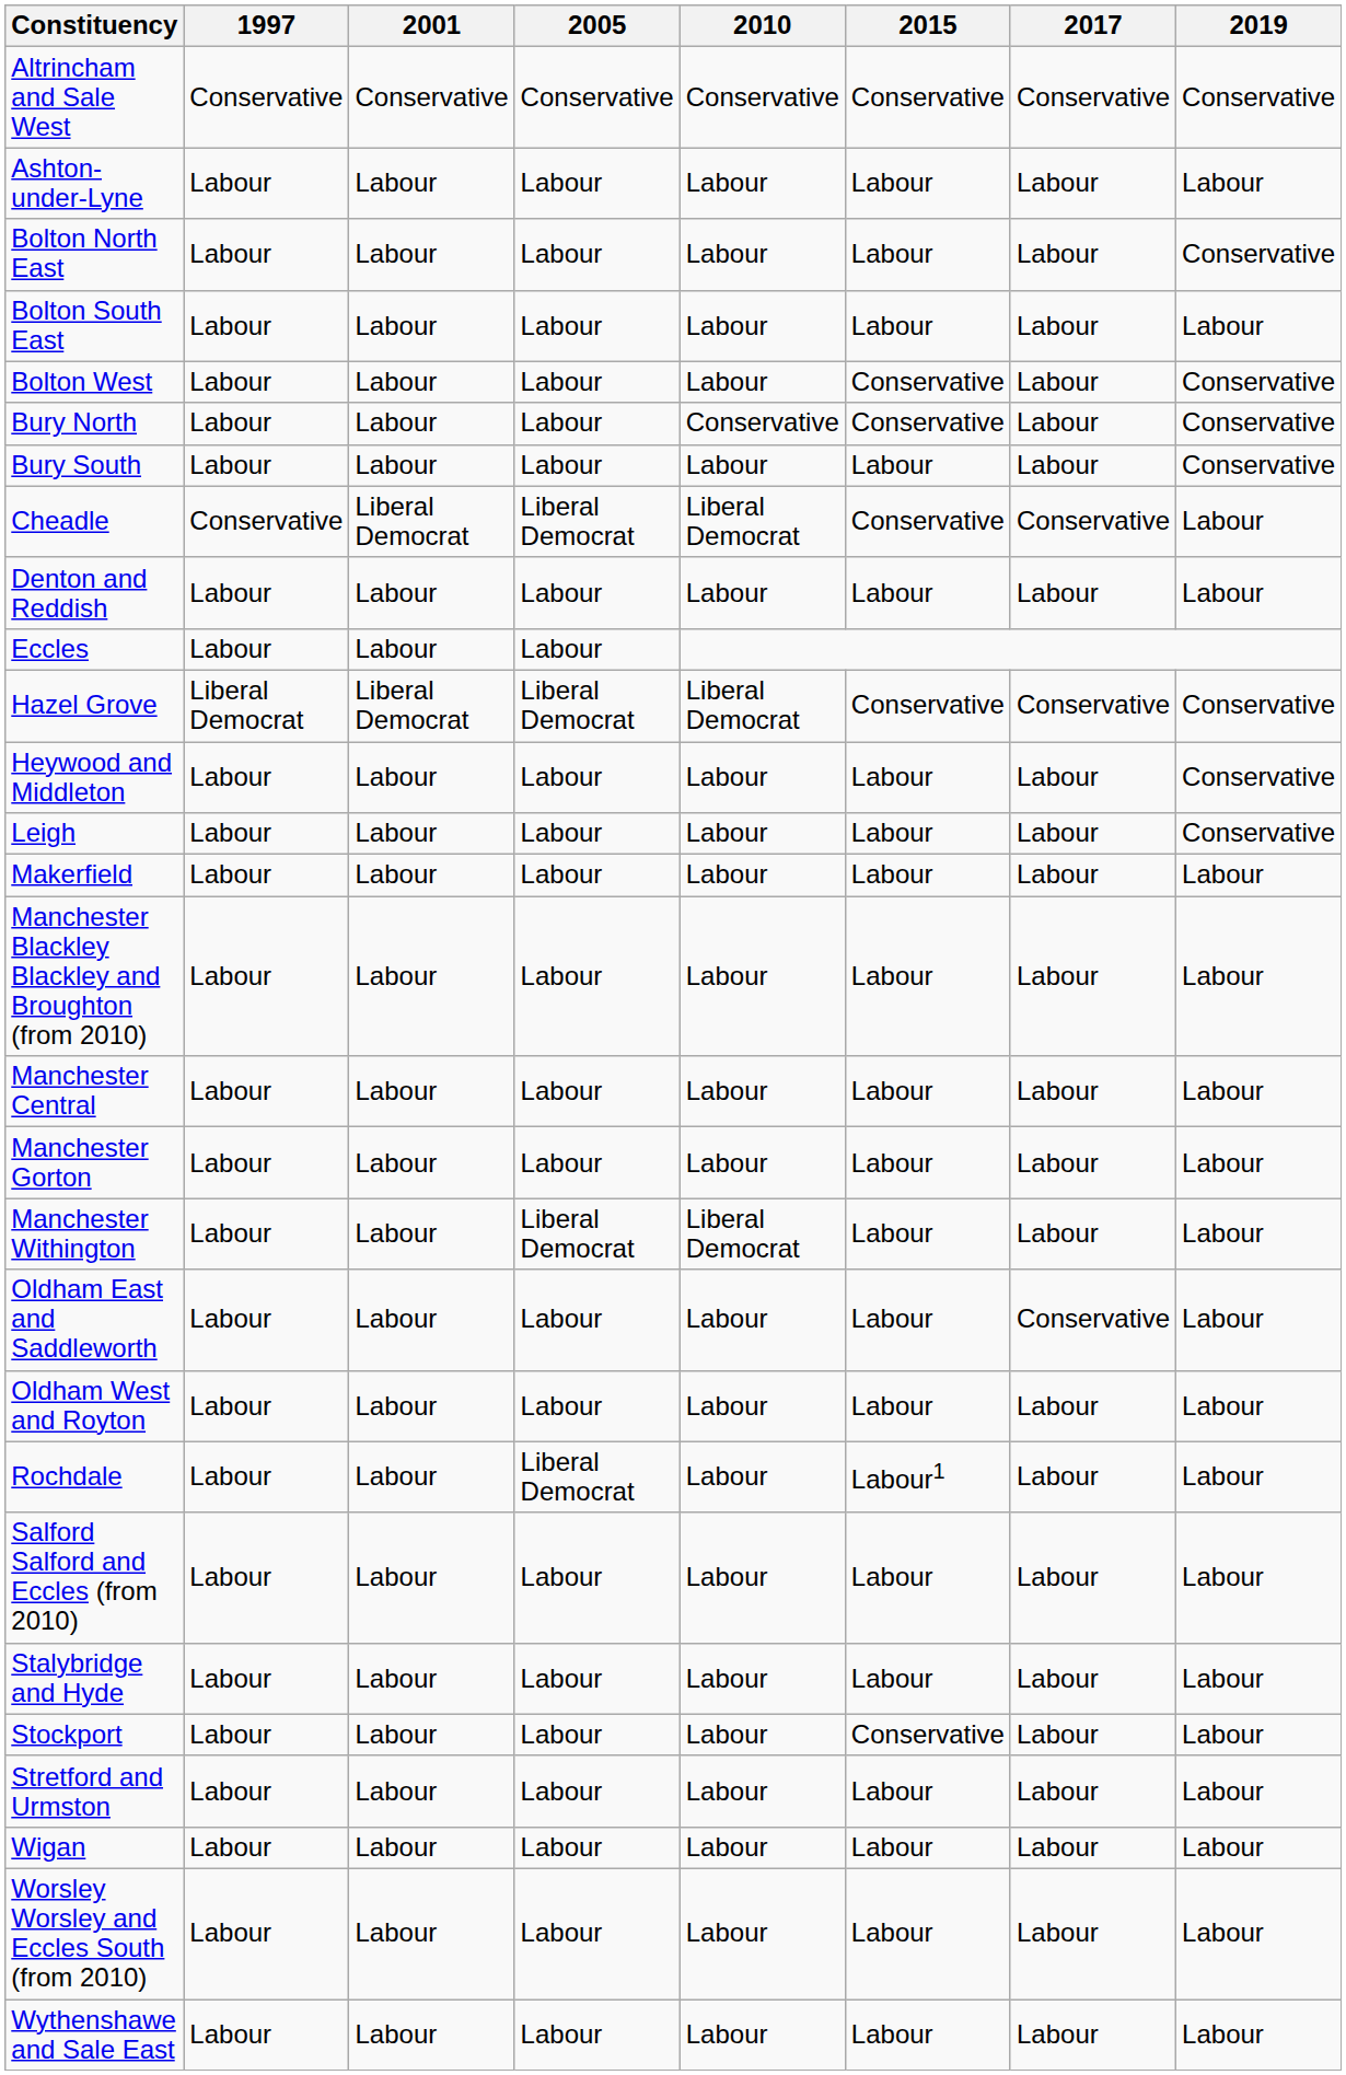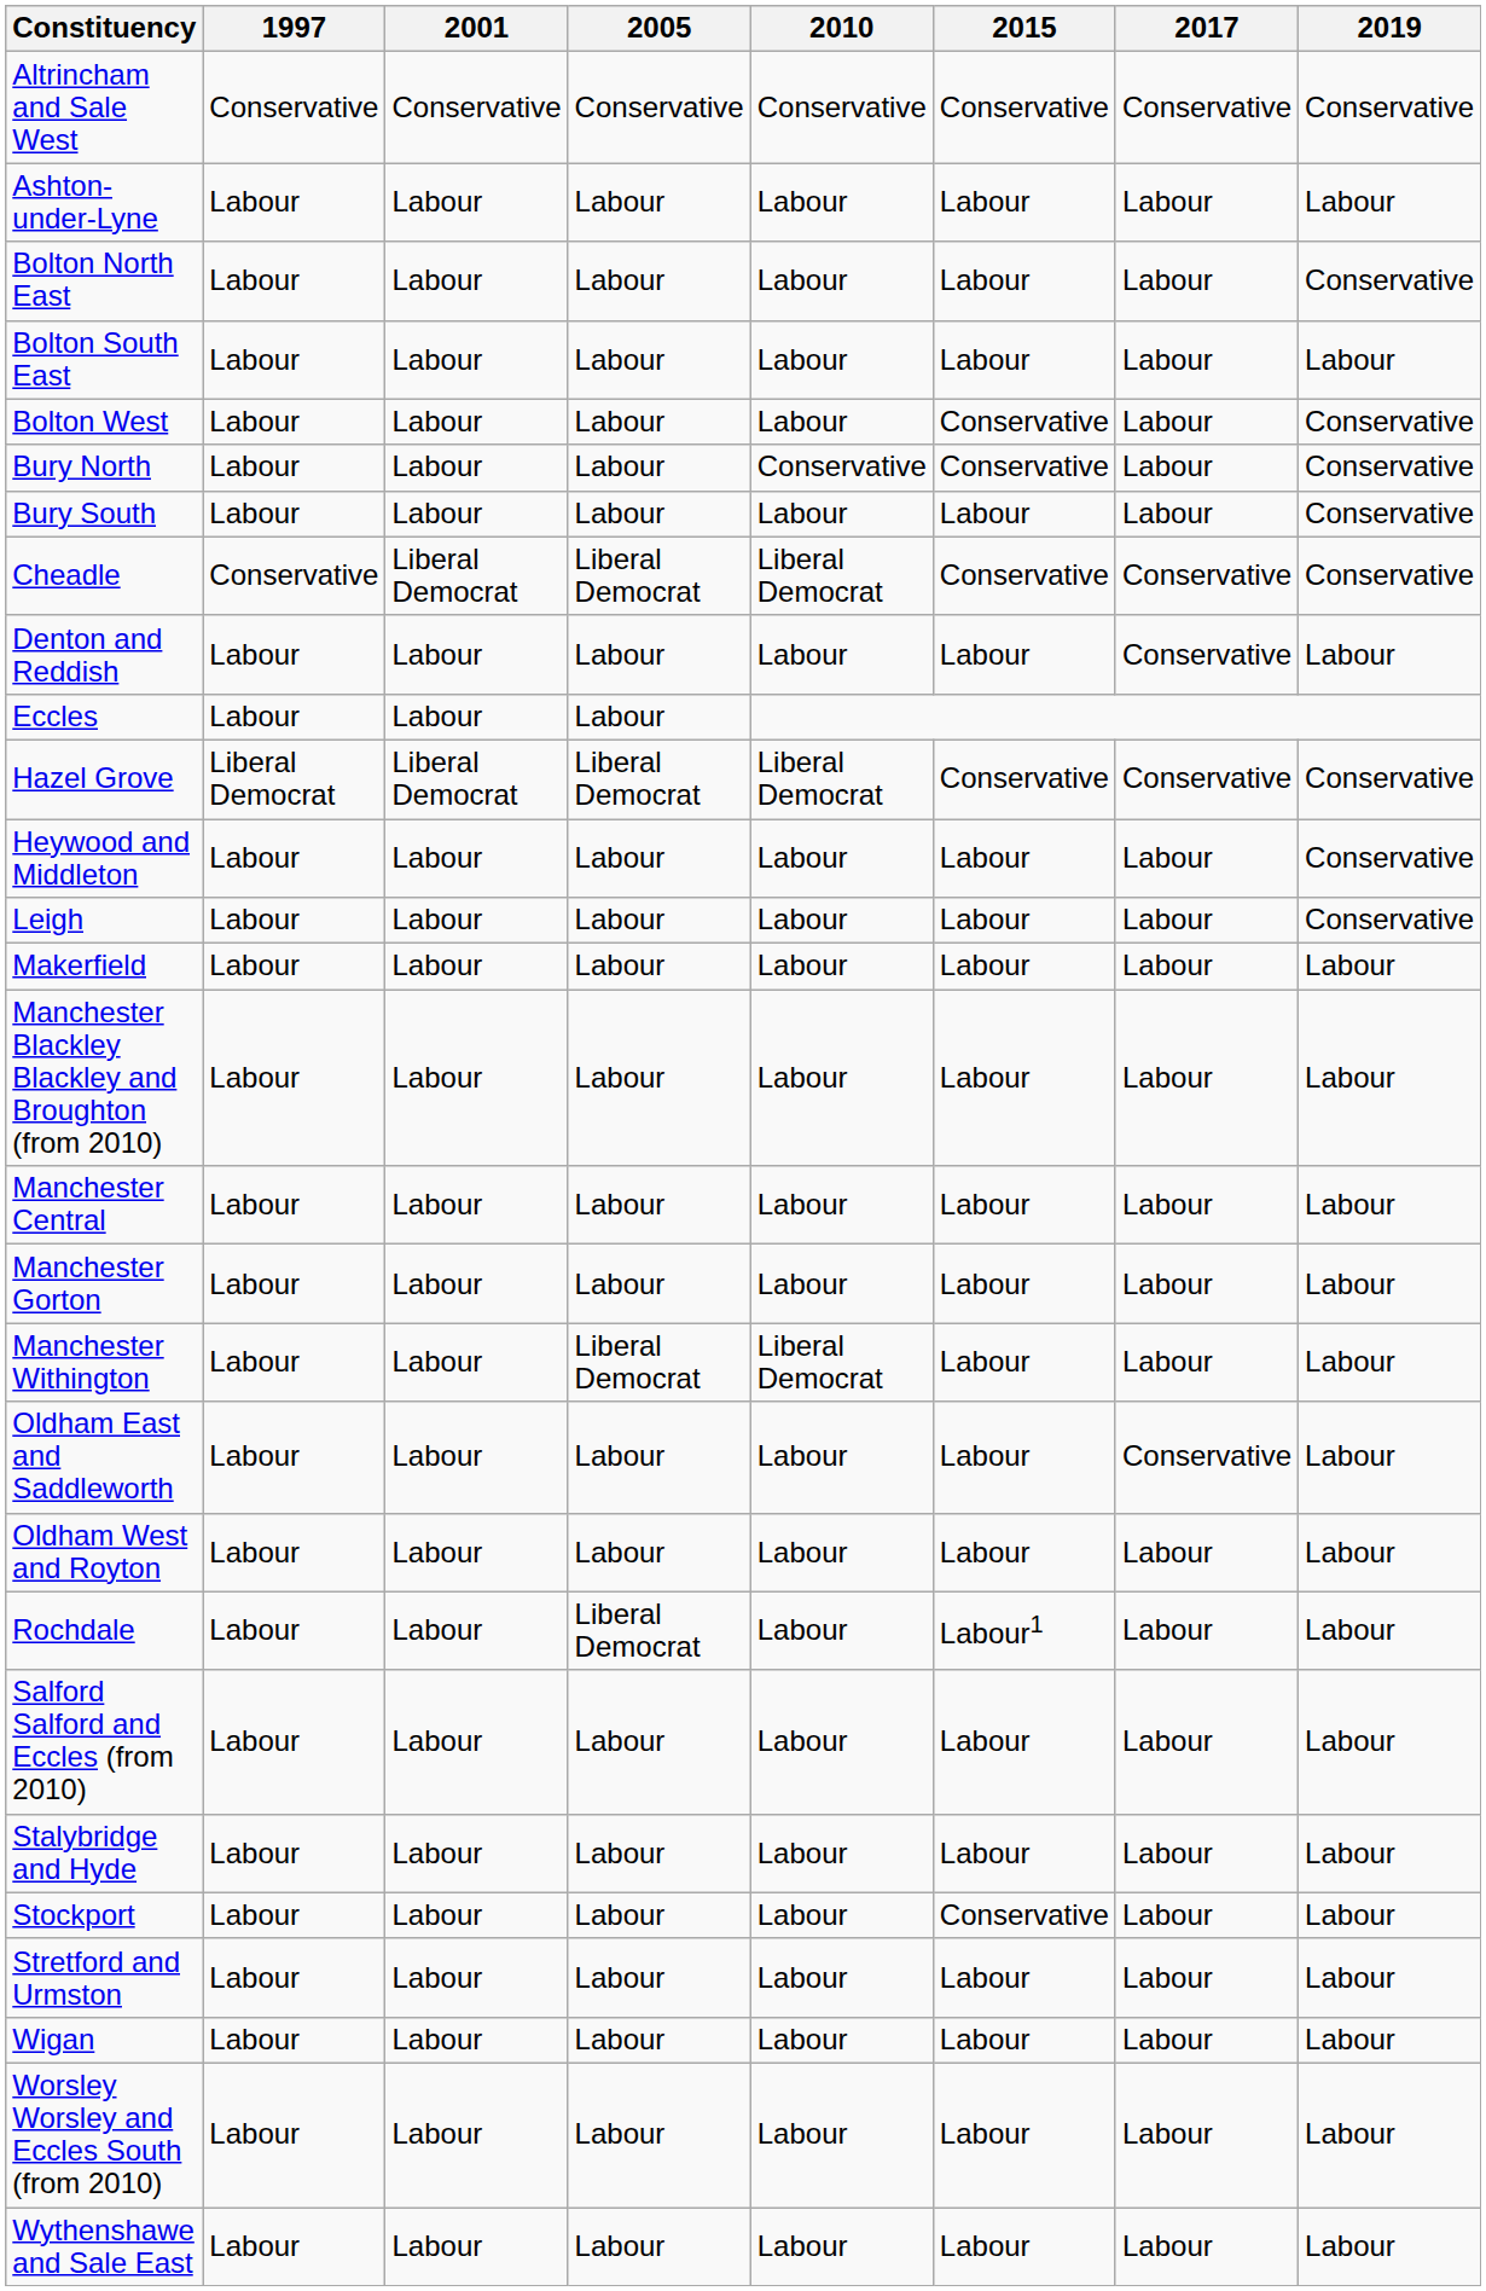 <table class="wikitable">
 <tr>
 <th>Constituency</th>
 <th>1997</th>
 <th>2001</th>
 <th>2005</th>
 <th>2010</th>
 <th>2015</th>
 <th>2017</th>
 <th>2019</th>
 </tr>
 <tr>
 <td><a href='#'>Altrincham and Sale West</a></td>
 <td bgcolor=>Conservative</td>
 <td bgcolor=>Conservative</td>
 <td bgcolor=>Conservative</td>
 <td bgcolor=>Conservative</td>
 <td bgcolor=>Conservative</td>
 <td bgcolor=>Conservative</td>
 <td bgcolor=>Conservative</td>
 </tr>
 <tr>
 <td><a href='#'>Ashton-under-Lyne</a></td>
 <td bgcolor=>Labour</td>
 <td bgcolor=>Labour</td>
 <td bgcolor=>Labour</td>
 <td bgcolor=>Labour</td>
 <td bgcolor=>Labour</td>
 <td bgcolor=>Labour</td>
 <td bgcolor=>Labour</td>
 </tr>
 <tr>
 <td><a href='#'>Bolton North East</a></td>
 <td bgcolor=>Labour</td>
 <td bgcolor=>Labour</td>
 <td bgcolor=>Labour</td>
 <td bgcolor=>Labour</td>
 <td bgcolor=>Labour</td>
 <td bgcolor=>Labour</td>
 <td bgcolor=>Conservative</td>
 </tr>
 <tr>
 <td><a href='#'>Bolton South East</a></td>
 <td bgcolor=>Labour</td>
 <td bgcolor=>Labour</td>
 <td bgcolor=>Labour</td>
 <td bgcolor=>Labour</td>
 <td bgcolor=>Labour</td>
 <td bgcolor=>Labour</td>
 <td bgcolor=>Labour</td>
 </tr>
 <tr>
 <td><a href='#'>Bolton West</a></td>
 <td bgcolor=>Labour</td>
 <td bgcolor=>Labour</td>
 <td bgcolor=>Labour</td>
 <td bgcolor=>Labour</td>
 <td bgcolor=>Conservative</td>
 <td bgcolor=>Labour</td>
 <td bgcolor=>Conservative</td>
 </tr>
 <tr>
 <td><a href='#'>Bury North</a></td>
 <td bgcolor=>Labour</td>
 <td bgcolor=>Labour</td>
 <td bgcolor=>Labour</td>
 <td bgcolor=>Conservative</td>
 <td bgcolor=>Conservative</td>
 <td bgcolor=>Labour</td>
 <td bgcolor=>Conservative</td>
 </tr>
 <tr>
 <td><a href='#'>Bury South</a></td>
 <td bgcolor=>Labour</td>
 <td bgcolor=>Labour</td>
 <td bgcolor=>Labour</td>
 <td bgcolor=>Labour</td>
 <td bgcolor=>Labour</td>
 <td bgcolor=>Labour</td>
 <td bgcolor=>Conservative</td>
 </tr>
 <tr>
 <td><a href='#'>Cheadle</a></td>
 <td bgcolor=>Conservative</td>
 <td bgcolor=>Liberal Democrat</td>
 <td bgcolor=>Liberal Democrat</td>
 <td bgcolor=>Liberal Democrat</td>
 <td bgcolor=>Conservative</td>
 <td bgcolor=>Conservative</td>
-<td bgcolor=>Labour</td>
+<td bgcolor=>Conservative</td>
 </tr>
 <tr>
 <td><a href='#'>Denton and Reddish</a></td>
 <td bgcolor=>Labour</td>
 <td bgcolor=>Labour</td>
 <td bgcolor=>Labour</td>
 <td bgcolor=>Labour</td>
 <td bgcolor=>Labour</td>
-<td bgcolor=>Labour</td>
+<td bgcolor=>Conservative</td>
 <td bgcolor=>Labour</td>
 </tr>
 <tr>
 <td><a href='#'>Eccles</a></td>
 <td bgcolor=>Labour</td>
 <td bgcolor=>Labour</td>
 <td bgcolor=>Labour</td>
 <td colspan="4"></td>
 </tr>
 <tr>
 <td><a href='#'>Hazel Grove</a></td>
 <td bgcolor=>Liberal Democrat</td>
 <td bgcolor=>Liberal Democrat</td>
 <td bgcolor=>Liberal Democrat</td>
 <td bgcolor=>Liberal Democrat</td>
 <td bgcolor=>Conservative</td>
 <td bgcolor=>Conservative</td>
 <td bgcolor=>Conservative</td>
 </tr>
 <tr>
 <td><a href='#'>Heywood and Middleton</a></td>
 <td bgcolor=>Labour</td>
 <td bgcolor=>Labour</td>
 <td bgcolor=>Labour</td>
 <td bgcolor=>Labour</td>
 <td bgcolor=>Labour</td>
 <td bgcolor=>Labour</td>
 <td bgcolor=>Conservative</td>
 </tr>
 <tr>
 <td><a href='#'>Leigh</a></td>
 <td bgcolor=>Labour</td>
 <td bgcolor=>Labour</td>
 <td bgcolor=>Labour</td>
 <td bgcolor=>Labour</td>
 <td bgcolor=>Labour</td>
 <td bgcolor=>Labour</td>
 <td bgcolor=>Conservative</td>
 </tr>
 <tr>
 <td><a href='#'>Makerfield</a></td>
 <td bgcolor=>Labour</td>
 <td bgcolor=>Labour</td>
 <td bgcolor=>Labour</td>
 <td bgcolor=>Labour</td>
 <td bgcolor=>Labour</td>
 <td bgcolor=>Labour</td>
 <td bgcolor=>Labour</td>
 </tr>
 <tr>
 <td><a href='#'>Manchester Blackley</a><br><a href='#'>Blackley and Broughton</a> (from 2010)</td>
 <td bgcolor=>Labour</td>
 <td bgcolor=>Labour</td>
 <td bgcolor=>Labour</td>
 <td bgcolor=>Labour</td>
 <td bgcolor=>Labour</td>
 <td bgcolor=>Labour</td>
 <td bgcolor=>Labour</td>
 </tr>
 <tr>
 <td><a href='#'>Manchester Central</a></td>
 <td bgcolor=>Labour</td>
 <td bgcolor=>Labour</td>
 <td bgcolor=>Labour</td>
 <td bgcolor=>Labour</td>
 <td bgcolor=>Labour</td>
 <td bgcolor=>Labour</td>
 <td bgcolor=>Labour</td>
 </tr>
 <tr>
 <td><a href='#'>Manchester Gorton</a></td>
 <td bgcolor=>Labour</td>
 <td bgcolor=>Labour</td>
 <td bgcolor=>Labour</td>
 <td bgcolor=>Labour</td>
 <td bgcolor=>Labour</td>
 <td bgcolor=>Labour</td>
 <td bgcolor=>Labour</td>
 </tr>
 <tr>
 <td><a href='#'>Manchester Withington</a></td>
 <td bgcolor=>Labour</td>
 <td bgcolor=>Labour</td>
 <td bgcolor=>Liberal Democrat</td>
 <td bgcolor=>Liberal Democrat</td>
 <td bgcolor=>Labour</td>
 <td bgcolor=>Labour</td>
 <td bgcolor=>Labour</td>
 </tr>
 <tr>
 <td><a href='#'>Oldham East and Saddleworth</a></td>
 <td bgcolor=>Labour</td>
 <td bgcolor=>Labour</td>
 <td bgcolor=>Labour</td>
 <td bgcolor=>Labour</td>
 <td bgcolor=>Labour</td>
 <td bgcolor=>Conservative</td>
 <td bgcolor=>Labour</td>
 </tr>
 <tr>
 <td><a href='#'>Oldham West and Royton</a></td>
 <td bgcolor=>Labour</td>
 <td bgcolor=>Labour</td>
 <td bgcolor=>Labour</td>
 <td bgcolor=>Labour</td>
 <td bgcolor=>Labour</td>
 <td bgcolor=>Labour</td>
 <td bgcolor=>Labour</td>
 </tr>
 <tr>
 <td><a href='#'>Rochdale</a></td>
 <td bgcolor=>Labour</td>
 <td bgcolor=>Labour</td>
 <td bgcolor=>Liberal Democrat</td>
 <td bgcolor=>Labour</td>
 <td bgcolor=>Labour<sup>1</sup></td>
 <td bgcolor=>Labour</td>
 <td bgcolor=>Labour</td>
 </tr>
 <tr>
 <td><a href='#'>Salford</a><br><a href='#'>Salford and Eccles</a> (from 2010)</td>
 <td bgcolor=>Labour</td>
 <td bgcolor=>Labour</td>
 <td bgcolor=>Labour</td>
 <td bgcolor=>Labour</td>
 <td bgcolor=>Labour</td>
 <td bgcolor=>Labour</td>
 <td bgcolor=>Labour</td>
 </tr>
 <tr>
 <td><a href='#'>Stalybridge and Hyde</a></td>
 <td bgcolor=>Labour</td>
 <td bgcolor=>Labour</td>
 <td bgcolor=>Labour</td>
 <td bgcolor=>Labour</td>
 <td bgcolor=>Labour</td>
 <td bgcolor=>Labour</td>
 <td bgcolor=>Labour</td>
 </tr>
 <tr>
 <td><a href='#'>Stockport</a></td>
 <td bgcolor=>Labour</td>
 <td bgcolor=>Labour</td>
 <td bgcolor=>Labour</td>
 <td bgcolor=>Labour</td>
 <td bgcolor=>Conservative</td>
 <td bgcolor=>Labour</td>
 <td bgcolor=>Labour</td>
 </tr>
 <tr>
 <td><a href='#'>Stretford and Urmston</a></td>
 <td bgcolor=>Labour</td>
 <td bgcolor=>Labour</td>
 <td bgcolor=>Labour</td>
 <td bgcolor=>Labour</td>
 <td bgcolor=>Labour</td>
 <td bgcolor=>Labour</td>
 <td bgcolor=>Labour</td>
 </tr>
 <tr>
 <td><a href='#'>Wigan</a></td>
 <td bgcolor=>Labour</td>
 <td bgcolor=>Labour</td>
 <td bgcolor=>Labour</td>
 <td bgcolor=>Labour</td>
 <td bgcolor=>Labour</td>
 <td bgcolor=>Labour</td>
 <td bgcolor=>Labour</td>
 </tr>
 <tr>
 <td><a href='#'>Worsley</a><br><a href='#'>Worsley and Eccles South</a> (from 2010)</td>
 <td bgcolor=>Labour</td>
 <td bgcolor=>Labour</td>
 <td bgcolor=>Labour</td>
 <td bgcolor=>Labour</td>
 <td bgcolor=>Labour</td>
 <td bgcolor=>Labour</td>
 <td bgcolor=>Labour</td>
 </tr>
 <tr>
 <td><a href='#'>Wythenshawe and Sale East</a></td>
 <td bgcolor=>Labour</td>
 <td bgcolor=>Labour</td>
 <td bgcolor=>Labour</td>
 <td bgcolor=>Labour</td>
 <td bgcolor=>Labour</td>
 <td bgcolor=>Labour</td>
 <td bgcolor=>Labour</td>
 </tr>
 </table>
